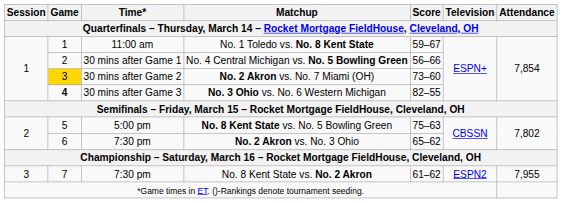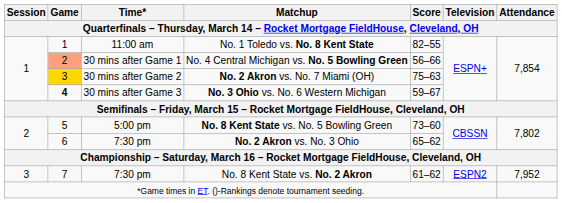 <table class="wikitable" style="font-size:95%;text-align:center">
 <tr>
 <th>Session</th>
 <th>Game</th>
 <th>Time*</th>
 <th>Matchup</th>
 <th>Score</th>
 <th>Television</th>
 <th>Attendance</th>
 </tr>
 <tr>
 <th colspan="7">Quarterfinals – Thursday, March 14 – <a href='#'>Rocket Mortgage FieldHouse</a>, <a href='#'>Cleveland, OH</a></th>
 </tr>
 <tr>
 <td rowspan=4>1</td>
 <td>1</td>
 <td>11:00 am</td>
 <td>No. 1 Toledo vs. <strong>No. 8 Kent State</strong></td>
-<td>59–67</td>
+<td>82–55</td>
 <td rowspan="4"><a href='#'>ESPN+</a></td>
 <td rowspan="4">7,854</td>
 </tr>
 <tr>
-<td>2</td>
+<td style="background: lightsalmon;">2</td>
 <td>30 mins after Game 1</td>
 <td>No. 4 Central Michigan vs. <strong>No. 5 Bowling Green</strong></td>
 <td>56–66</td>
 </tr>
 <tr>
 <td style="background: gold;">3</td>
 <td>30 mins after Game 2</td>
 <td><strong>No. 2 Akron</strong> vs. No. 7 Miami (OH)</td>
-<td>73–60</td>
+<td>75–63</td>
 </tr>
 <tr>
 <td><strong>4</strong></td>
 <td>30 mins after Game 3</td>
 <td><strong>No. 3 Ohio</strong> vs. No. 6 Western Michigan</td>
-<td>82–55</td>
+<td>59–67</td>
 </tr>
 <tr>
 <th colspan="7">Semifinals – Friday, March 15 – Rocket Mortgage FieldHouse, Cleveland, OH</th>
 </tr>
 <tr>
 <td rowspan=2>2</td>
 <td>5</td>
 <td>5:00 pm</td>
 <td><strong>No. 8 Kent State</strong> vs. No. 5 Bowling Green</td>
-<td>75–63</td>
+<td>73–60</td>
 <td rowspan="2"><a href='#'>CBSSN</a></td>
 <td rowspan="2">7,802</td>
 </tr>
 <tr>
 <td>6</td>
 <td>7:30 pm</td>
 <td><strong>No. 2 Akron</strong> vs. No. 3 Ohio</td>
 <td>65–62</td>
 </tr>
 <tr>
 <th colspan="7">Championship – Saturday, March 16 – Rocket Mortgage FieldHouse, Cleveland, OH</th>
 </tr>
 <tr>
 <td>3</td>
 <td>7</td>
 <td>7:30 pm</td>
 <td>No. 8 Kent State vs. <strong>No. 2 Akron</strong></td>
 <td>61–62</td>
 <td><a href='#'>ESPN2</a></td>
-<td>7,955</td>
+<td>7,952</td>
 </tr>
 <tr>
 <td colspan="6"><small>*Game times in <a href='#'>ET</a>. ()-Rankings denote tournament seeding.</small></td>
 <td></td>
 </tr>
 </table>
